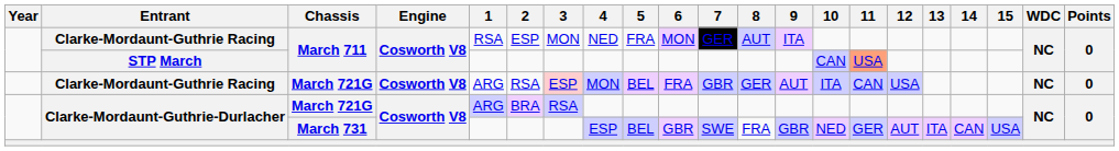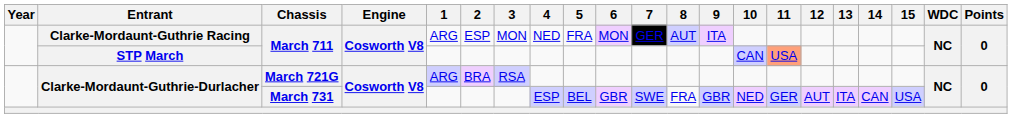 <table class="wikitable" style="text-align:center; font-size:90%">
 <tr>
 <th>Year</th>
 <th>Entrant</th>
 <th>Chassis</th>
 <th>Engine</th>
 <th>1</th>
 <th>2</th>
 <th>3</th>
 <th>4</th>
 <th>5</th>
 <th>6</th>
 <th>7</th>
 <th>8</th>
 <th>9</th>
 <th>10</th>
 <th>11</th>
 <th>12</th>
 <th>13</th>
 <th>14</th>
 <th>15</th>
 <th>WDC</th>
 <th>Points</th>
 </tr>
 <tr>
 <td rowspan=2></td>
 <th>Clarke-Mordaunt-Guthrie Racing</th>
 <th rowspan=2><a href='#'>March</a> <a href='#'>711</a></th>
 <th rowspan=2><a href='#'>Cosworth</a> <a href='#'>V8</a></th>
-<td><a href='#'>RSA</a></td>
+<td><a href='#'>ARG</a></td>
 <td><a href='#'>ESP</a></td>
 <td><a href='#'>MON</a></td>
 <td><a href='#'>NED</a></td>
 <td><a href='#'>FRA</a></td>
 <td style="background:#EFCFFF;"><a href='#'>MON</a><br></td>
 <td style="background:#000000; color:#ffffff"><a href='#'><span>GER</span></a><br></td>
 <td style="background:#CFCFFF;"><a href='#'>AUT</a><br></td>
 <td style="background:#EFCFFF;"><a href='#'>ITA</a><br></td>
 <td></td>
 <td></td>
 <td></td>
 <td></td>
 <td></td>
 <td></td>
 <th rowspan=2>NC</th>
 <th rowspan=2>0</th>
 </tr>
 <tr>
 <th><a href='#'>STP</a> <a href='#'>March</a></th>
 <td></td>
 <td></td>
 <td></td>
 <td></td>
 <td></td>
 <td></td>
 <td></td>
 <td></td>
 <td></td>
 <td style="background:#CFCFFF;"><a href='#'>CAN</a><br></td>
 <td style="background: lightsalmon;"><a href='#'>USA</a></td>
 <td></td>
 <td></td>
 <td></td>
 <td></td>
-</tr>
-<tr>
-<td></td>
-<th>Clarke-Mordaunt-Guthrie Racing</th>
-<th><a href='#'>March</a> <a href='#'>721G</a></th>
-<th><a href='#'>Cosworth</a> <a href='#'>V8</a></th>
-<td><a href='#'>ARG</a></td>
-<td><a href='#'>RSA</a></td>
-<td style="background:#FFCFCF;"><a href='#'>ESP</a><br></td>
-<td style="background:#CFCFFF;"><a href='#'>MON</a><br></td>
-<td style="background:#EFCFFF;"><a href='#'>BEL</a><br></td>
-<td style="background:#EFCFFF;"><a href='#'>FRA</a><br></td>
-<td style="background:#CFCFFF;"><a href='#'>GBR</a><br></td>
-<td style="background:#CFCFFF;"><a href='#'>GER</a><br></td>
-<td style="background:#EFCFFF;"><a href='#'>AUT</a><br></td>
-<td style="background:#CFCFFF;"><a href='#'>ITA</a><br></td>
-<td style="background:#CFCFFF;"><a href='#'>CAN</a><br></td>
-<td style="background:#CFCFFF;"><a href='#'>USA</a><br></td>
-<td></td>
-<td></td>
-<td></td>
-<th>NC</th>
-<th>0</th>
 </tr>
 <tr>
 <td rowspan=2></td>
 <th rowspan=2>Clarke-Mordaunt-Guthrie-Durlacher</th>
 <th><a href='#'>March</a> <a href='#'>721G</a></th>
 <th rowspan=2><a href='#'>Cosworth</a> <a href='#'>V8</a></th>
 <td style="background:#CFCFFF;"><a href='#'>ARG</a><br></td>
 <td style="background:#EFCFFF;"><a href='#'>BRA</a><br></td>
 <td style="background:#CFCFFF;"><a href='#'>RSA</a><br></td>
 <td></td>
 <td></td>
 <td></td>
 <td></td>
 <td></td>
 <td></td>
 <td></td>
 <td></td>
 <td></td>
 <td></td>
 <td></td>
 <td></td>
 <th rowspan=2>NC</th>
 <th rowspan=2>0</th>
 </tr>
 <tr>
 <th><a href='#'>March</a> <a href='#'>731</a></th>
 <td></td>
 <td></td>
 <td></td>
 <td style="background:#CFCFFF;"><a href='#'>ESP</a><br></td>
 <td style="background:#CFCFFF;"><a href='#'>BEL</a><br></td>
 <td style="background:#EFCFFF;"><a href='#'>GBR</a><br></td>
 <td style="background:#CFCFFF;"><a href='#'>SWE</a><br></td>
 <td><a href='#'>FRA</a></td>
 <td style="background:#CFCFFF;"><a href='#'>GBR</a><br></td>
 <td style="background:#EFCFFF;"><a href='#'>NED</a><br></td>
 <td style="background:#CFCFFF;"><a href='#'>GER</a><br></td>
 <td style="background:#EFCFFF;"><a href='#'>AUT</a><br></td>
 <td style="background:#EFCFFF;"><a href='#'>ITA</a><br></td>
 <td style="background:#EFCFFF;"><a href='#'>CAN</a><br></td>
 <td style="background:#CFCFFF;"><a href='#'>USA</a><br></td>
 </tr>
 <tr>
 <th colspan="21"></th>
 </tr>
 </table>
